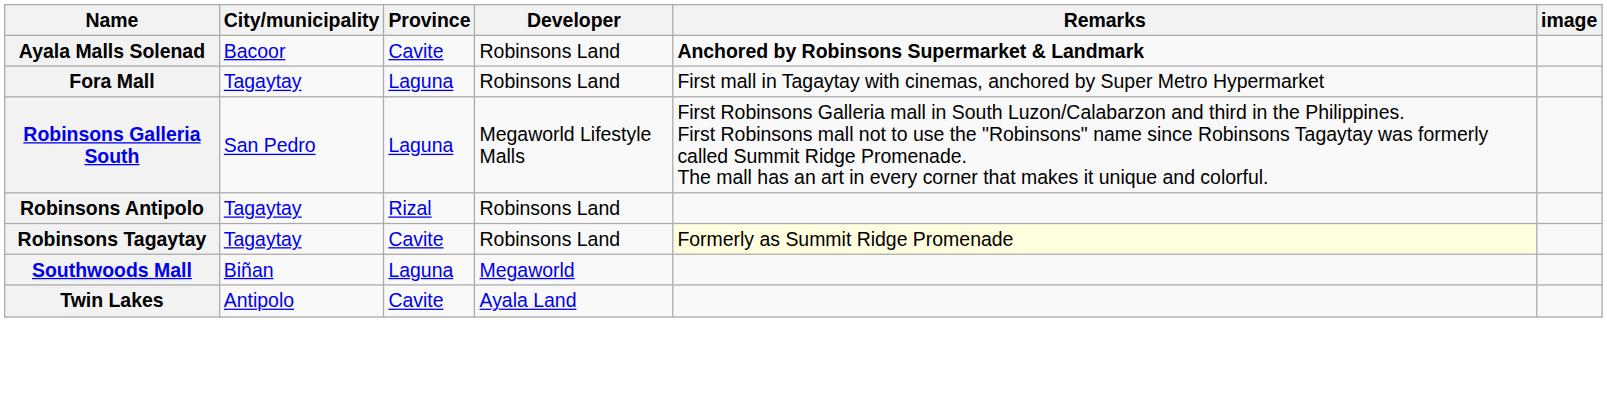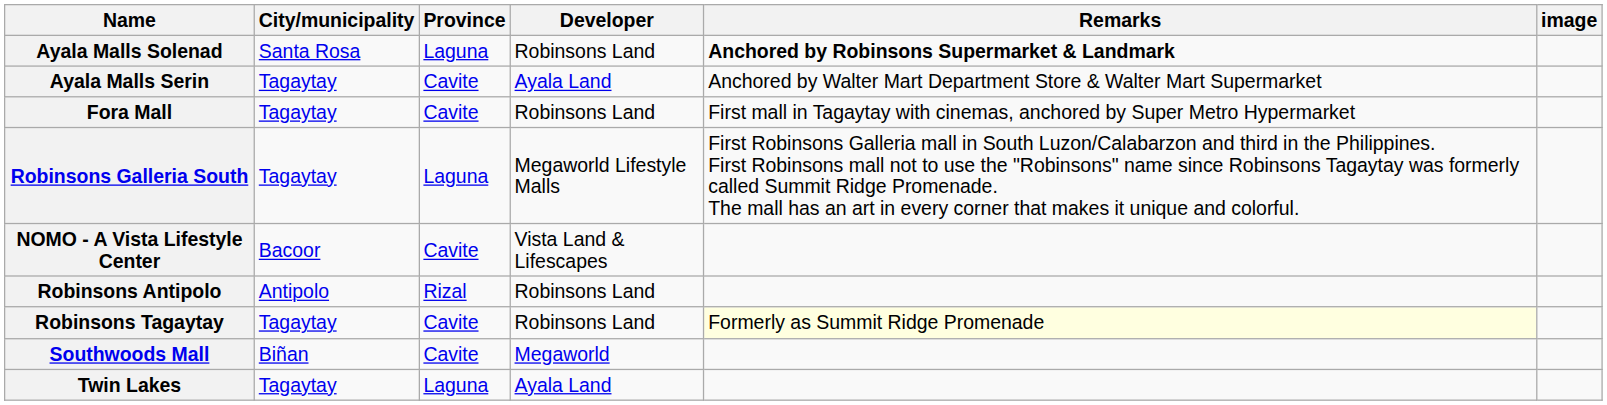 <table class="wikitable sortable plainrowheaders" style="font-size:95%;">
 <tr>
 <th scope="col">Name</th>
 <th scope="col">City/municipality</th>
 <th scope="col">Province</th>
 <th scope="col">Developer</th>
 <th scope="col" class="unsortable">Remarks</th>
 <th scope="col">image</th>
 </tr>
 <tr>
 <th scope="row">Ayala Malls Solenad</th>
-<td><a href='#'>Bacoor</a></td>
-<td><a href='#'>Cavite</a></td>
+<td><a href='#'>Santa Rosa</a></td>
+<td><a href='#'>Laguna</a></td>
 <td>Robinsons Land</td>
 <td><strong>Anchored by Robinsons Supermarket & Landmark</strong></td>
 <td></td>
 </tr>
 <tr>
+<th scope="row">Ayala Malls Serin</th>
+<td><a href='#'>Tagaytay</a></td>
+<td><a href='#'>Cavite</a></td>
+<td><a href='#'>Ayala Land</a></td>
+<td>Anchored by Walter Mart Department Store & Walter Mart Supermarket</td>
+<td></td>
+</tr>
+<tr>
 <th scope="row">Fora Mall</th>
 <td><a href='#'>Tagaytay</a></td>
-<td><a href='#'>Laguna</a></td>
+<td><a href='#'>Cavite</a></td>
 <td>Robinsons Land</td>
 <td>First mall in Tagaytay with cinemas, anchored by Super Metro Hypermarket</td>
 <td></td>
 </tr>
 <tr>
 <th scope="row"><a href='#'>Robinsons Galleria South</a></th>
-<td><a href='#'>San Pedro</a></td>
+<td><a href='#'>Tagaytay</a></td>
 <td><a href='#'>Laguna</a></td>
 <td>Megaworld Lifestyle Malls</td>
 <td>First Robinsons Galleria mall in South Luzon/Calabarzon and third in the Philippines.<br>First Robinsons mall not to use the "Robinsons" name since Robinsons Tagaytay was formerly called Summit Ridge Promenade.<br>The mall has an art in every corner that makes it unique and colorful.</td>
 <td></td>
 </tr>
 <tr>
+<th scope="row">NOMO - A Vista Lifestyle Center</th>
+<td><a href='#'>Bacoor</a></td>
+<td><a href='#'>Cavite</a></td>
+<td>Vista Land & Lifescapes</td>
+<td></td>
+<td></td>
+</tr>
+<tr>
 <th scope="row">Robinsons Antipolo</th>
-<td><a href='#'>Tagaytay</a></td>
+<td><a href='#'>Antipolo</a></td>
 <td><a href='#'>Rizal</a></td>
 <td>Robinsons Land</td>
 <td></td>
 <td></td>
 </tr>
 <tr>
 <th scope="row">Robinsons Tagaytay</th>
 <td><a href='#'>Tagaytay</a></td>
 <td><a href='#'>Cavite</a></td>
 <td>Robinsons Land</td>
 <td style="background: lightyellow;">Formerly as Summit Ridge Promenade</td>
 <td></td>
 </tr>
 <tr>
 <th scope="row"><a href='#'>Southwoods Mall</a></th>
 <td><a href='#'>Biñan</a></td>
-<td><a href='#'>Laguna</a></td>
+<td><a href='#'>Cavite</a></td>
 <td><a href='#'>Megaworld</a></td>
 <td></td>
 <td></td>
 </tr>
 <tr>
 <th scope="row">Twin Lakes</th>
-<td><a href='#'>Antipolo</a></td>
-<td><a href='#'>Cavite</a></td>
+<td><a href='#'>Tagaytay</a></td>
+<td><a href='#'>Laguna</a></td>
 <td><a href='#'>Ayala Land</a></td>
 <td></td>
 <td></td>
 </tr>
 </table>
